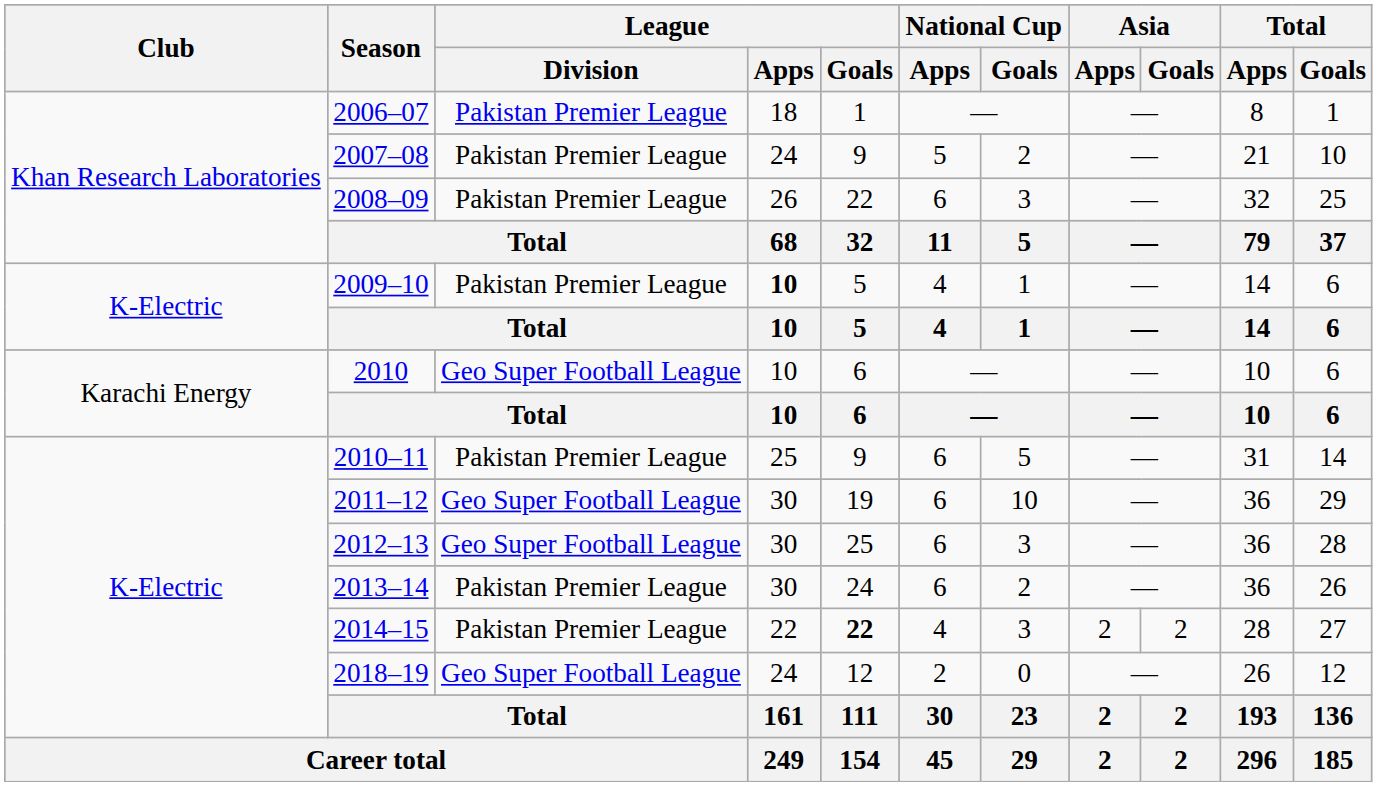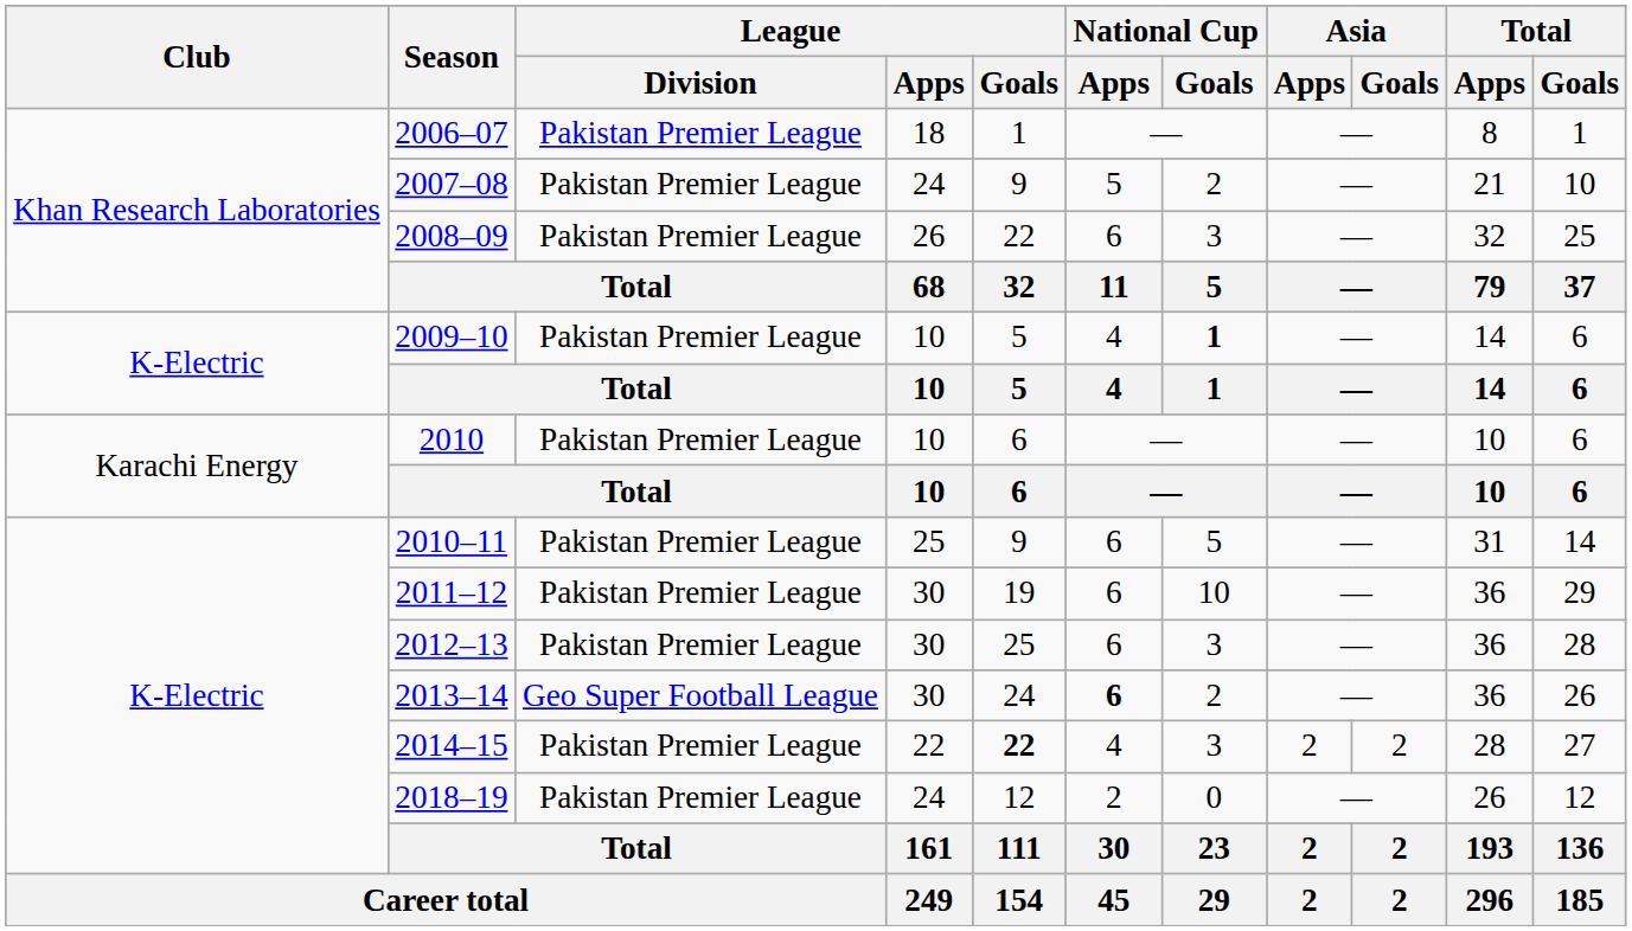 <table class=wikitable style=text-align:center>
 <tr>
 <th rowspan=2>Club</th>
 <th rowspan=2>Season</th>
 <th colspan=3>League</th>
 <th colspan=2>National Cup</th>
 <th colspan=2>Asia</th>
 <th colspan=2>Total</th>
 </tr>
 <tr>
 <th>Division</th>
 <th>Apps</th>
 <th>Goals</th>
 <th>Apps</th>
 <th>Goals</th>
 <th>Apps</th>
 <th>Goals</th>
 <th>Apps</th>
 <th>Goals</th>
 </tr>
 <tr>
 <td rowspan=4><a href='#'>Khan Research Laboratories</a></td>
 <td><a href='#'>2006–07</a></td>
 <td><a href='#'>Pakistan Premier League</a></td>
 <td>18</td>
 <td>1</td>
 <td colspan=2>—</td>
 <td colspan=2>—</td>
 <td>8</td>
 <td>1</td>
 </tr>
 <tr>
 <td><a href='#'>2007–08</a></td>
 <td>Pakistan Premier League</td>
 <td>24</td>
 <td>9</td>
 <td>5</td>
 <td>2</td>
 <td colspan=2>—</td>
 <td>21</td>
 <td>10</td>
 </tr>
 <tr>
 <td><a href='#'>2008–09</a></td>
 <td>Pakistan Premier League</td>
 <td>26</td>
 <td>22</td>
 <td>6</td>
 <td>3</td>
 <td colspan=2>—</td>
 <td>32</td>
 <td>25</td>
 </tr>
 <tr>
 <th colspan=2>Total</th>
 <th>68</th>
 <th>32</th>
 <th>11</th>
 <th>5</th>
 <th colspan=2>—</th>
 <th>79</th>
 <th>37</th>
 </tr>
 <tr>
 <td rowspan=2><a href='#'>K-Electric</a></td>
 <td><a href='#'>2009–10</a></td>
 <td>Pakistan Premier League</td>
-<td><strong>10</strong></td>
+<td>10</td>
 <td>5</td>
 <td>4</td>
-<td>1</td>
+<td><strong>1</strong></td>
 <td colspan=2>—</td>
 <td>14</td>
 <td>6</td>
 </tr>
 <tr>
 <th colspan=2>Total</th>
 <th>10</th>
 <th>5</th>
 <th>4</th>
 <th>1</th>
 <th colspan=2>—</th>
 <th>14</th>
 <th>6</th>
 </tr>
 <tr>
 <td rowspan=2>Karachi Energy</td>
 <td><a href='#'>2010</a></td>
-<td><a href='#'>Geo Super Football League</a></td>
+<td>Pakistan Premier League</td>
 <td>10</td>
 <td>6</td>
 <td colspan=2>—</td>
 <td colspan=2>—</td>
 <td>10</td>
 <td>6</td>
 </tr>
 <tr>
 <th colspan=2>Total</th>
 <th>10</th>
 <th>6</th>
 <th colspan=2>—</th>
 <th colspan=2>—</th>
 <th>10</th>
 <th>6</th>
 </tr>
 <tr>
 <td rowspan=7><a href='#'>K-Electric</a></td>
 <td><a href='#'>2010–11</a></td>
 <td>Pakistan Premier League</td>
 <td>25</td>
 <td>9</td>
 <td>6</td>
 <td>5</td>
 <td colspan=2>—</td>
 <td>31</td>
 <td>14</td>
 </tr>
 <tr>
 <td><a href='#'>2011–12</a></td>
-<td><a href='#'>Geo Super Football League</a></td>
+<td>Pakistan Premier League</td>
 <td>30</td>
 <td>19</td>
 <td>6</td>
 <td>10</td>
 <td colspan=2>—</td>
 <td>36</td>
 <td>29</td>
 </tr>
 <tr>
 <td><a href='#'>2012–13</a></td>
-<td><a href='#'>Geo Super Football League</a></td>
+<td>Pakistan Premier League</td>
 <td>30</td>
 <td>25</td>
 <td>6</td>
 <td>3</td>
 <td colspan=2>—</td>
 <td>36</td>
 <td>28</td>
 </tr>
 <tr>
 <td><a href='#'>2013–14</a></td>
-<td>Pakistan Premier League</td>
+<td><a href='#'>Geo Super Football League</a></td>
 <td>30</td>
 <td>24</td>
-<td>6</td>
+<td><strong>6</strong></td>
 <td>2</td>
 <td colspan=2>—</td>
 <td>36</td>
 <td>26</td>
 </tr>
 <tr>
 <td><a href='#'>2014–15</a></td>
 <td>Pakistan Premier League</td>
 <td>22</td>
 <td><strong>22</strong></td>
 <td>4</td>
 <td>3</td>
 <td>2</td>
 <td>2</td>
 <td>28</td>
 <td>27</td>
 </tr>
 <tr>
 <td><a href='#'>2018–19</a></td>
-<td><a href='#'>Geo Super Football League</a></td>
+<td>Pakistan Premier League</td>
 <td>24</td>
 <td>12</td>
 <td>2</td>
 <td>0</td>
 <td colspan=2>—</td>
 <td>26</td>
 <td>12</td>
 </tr>
 <tr>
 <th colspan=2>Total</th>
 <th>161</th>
 <th>111</th>
 <th>30</th>
 <th>23</th>
 <th>2</th>
 <th>2</th>
 <th>193</th>
 <th>136</th>
 </tr>
 <tr>
 <th colspan=3>Career total</th>
 <th>249</th>
 <th>154</th>
 <th>45</th>
 <th>29</th>
 <th>2</th>
 <th>2</th>
 <th>296</th>
 <th>185</th>
 </tr>
 </table>
